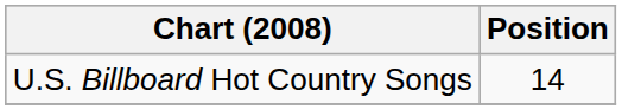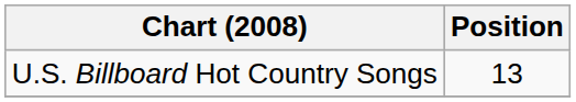 <table class="wikitable">
 <tr>
 <th align="left">Chart (2008)</th>
 <th align="center">Position</th>
 </tr>
 <tr>
 <td align="left">U.S. <em>Billboard</em> Hot Country Songs</td>
-<td align="center">14</td>
+<td align="center">13</td>
 </tr>
 <tr>
 </tr>
 </table>
